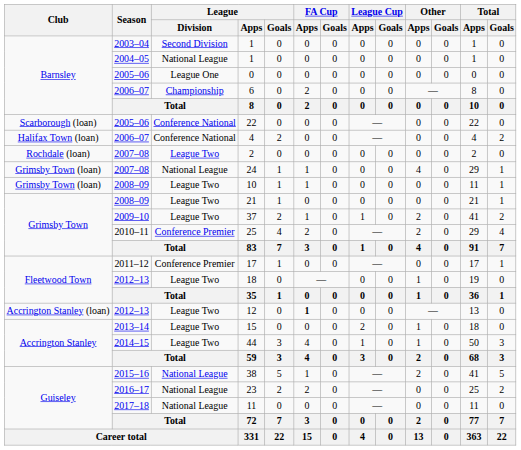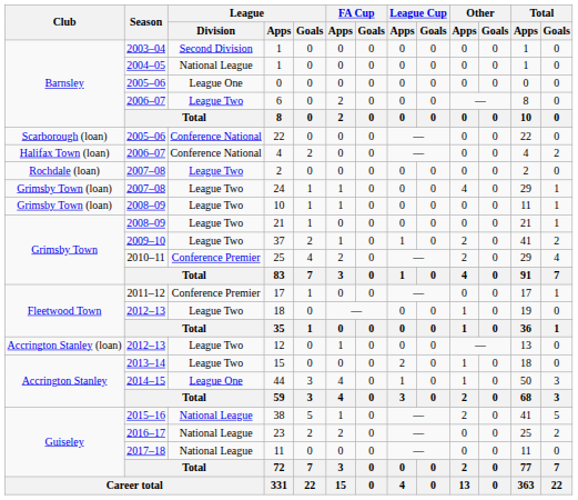 <table class="wikitable" style="text-align:center">
 <tr>
 <th rowspan="2">Club</th>
 <th rowspan="2">Season</th>
 <th colspan="3">League</th>
 <th colspan="2"><a href='#'>FA Cup</a></th>
 <th colspan="2"><a href='#'>League Cup</a></th>
 <th colspan="2">Other</th>
 <th colspan="2">Total</th>
 </tr>
 <tr>
 <th>Division</th>
 <th>Apps</th>
 <th>Goals</th>
 <th>Apps</th>
 <th>Goals</th>
 <th>Apps</th>
 <th>Goals</th>
 <th>Apps</th>
 <th>Goals</th>
 <th>Apps</th>
 <th>Goals</th>
 </tr>
 <tr>
 <td rowspan="5"><a href='#'>Barnsley</a></td>
 <td><a href='#'>2003–04</a></td>
 <td><a href='#'>Second Division</a></td>
 <td>1</td>
 <td>0</td>
 <td>0</td>
 <td>0</td>
 <td>0</td>
 <td>0</td>
 <td>0</td>
 <td>0</td>
 <td>1</td>
 <td>0</td>
 </tr>
 <tr>
 <td><a href='#'>2004–05</a></td>
 <td>National League</td>
 <td>1</td>
 <td>0</td>
 <td>0</td>
 <td>0</td>
 <td>0</td>
 <td>0</td>
 <td>0</td>
 <td>0</td>
 <td>1</td>
 <td>0</td>
 </tr>
 <tr>
 <td><a href='#'>2005–06</a></td>
 <td>League One</td>
 <td>0</td>
 <td>0</td>
 <td>0</td>
 <td>0</td>
 <td>0</td>
 <td>0</td>
 <td>0</td>
 <td>0</td>
 <td>0</td>
 <td>0</td>
 </tr>
 <tr>
 <td><a href='#'>2006–07</a></td>
-<td><a href='#'>Championship</a></td>
+<td><a href='#'>League Two</a></td>
 <td>6</td>
 <td>0</td>
 <td>2</td>
 <td>0</td>
 <td>0</td>
 <td>0</td>
 <td colspan="2">—</td>
 <td>8</td>
 <td>0</td>
 </tr>
 <tr>
 <th colspan="2">Total</th>
 <th>8</th>
 <th>0</th>
 <th>2</th>
 <th>0</th>
 <th>0</th>
 <th>0</th>
 <th>0</th>
 <th>0</th>
 <th>10</th>
 <th>0</th>
 </tr>
 <tr>
 <td><a href='#'>Scarborough</a> (loan)</td>
 <td><a href='#'>2005–06</a></td>
 <td><a href='#'>Conference National</a></td>
 <td>22</td>
 <td>0</td>
 <td>0</td>
 <td>0</td>
 <td colspan="2">—</td>
 <td>0</td>
 <td>0</td>
 <td>22</td>
 <td>0</td>
 </tr>
 <tr>
 <td><a href='#'>Halifax Town</a> (loan)</td>
 <td><a href='#'>2006–07</a></td>
 <td>Conference National</td>
 <td>4</td>
 <td>2</td>
 <td>0</td>
 <td>0</td>
 <td colspan="2">—</td>
 <td>0</td>
 <td>0</td>
 <td>4</td>
 <td>2</td>
 </tr>
 <tr>
 <td><a href='#'>Rochdale</a> (loan)</td>
 <td><a href='#'>2007–08</a></td>
 <td><a href='#'>League Two</a></td>
 <td>2</td>
 <td>0</td>
 <td>0</td>
 <td>0</td>
 <td>0</td>
 <td>0</td>
 <td>0</td>
 <td>0</td>
 <td>2</td>
 <td>0</td>
 </tr>
 <tr>
 <td><a href='#'>Grimsby Town</a> (loan)</td>
 <td><a href='#'>2007–08</a></td>
-<td>National League</td>
+<td>League Two</td>
 <td>24</td>
 <td>1</td>
 <td>1</td>
 <td>0</td>
 <td>0</td>
 <td>0</td>
 <td>4</td>
 <td>0</td>
 <td>29</td>
 <td>1</td>
 </tr>
 <tr>
 <td><a href='#'>Grimsby Town</a> (loan)</td>
 <td><a href='#'>2008–09</a></td>
 <td>League Two</td>
 <td>10</td>
 <td>1</td>
 <td>1</td>
 <td>0</td>
 <td>0</td>
 <td>0</td>
 <td>0</td>
 <td>0</td>
 <td>11</td>
 <td>1</td>
 </tr>
 <tr>
 <td rowspan="4"><a href='#'>Grimsby Town</a></td>
 <td><a href='#'>2008–09</a></td>
 <td>League Two</td>
 <td>21</td>
 <td>1</td>
 <td>0</td>
 <td>0</td>
 <td>0</td>
 <td>0</td>
 <td>0</td>
 <td>0</td>
 <td>21</td>
 <td>1</td>
 </tr>
 <tr>
 <td><a href='#'>2009–10</a></td>
 <td>League Two</td>
 <td>37</td>
 <td>2</td>
 <td>1</td>
 <td>0</td>
 <td>1</td>
 <td>0</td>
 <td>2</td>
 <td>0</td>
 <td>41</td>
 <td>2</td>
 </tr>
 <tr>
 <td>2010–11</td>
 <td><a href='#'>Conference Premier</a></td>
 <td>25</td>
 <td>4</td>
 <td>2</td>
 <td>0</td>
 <td colspan="2">—</td>
 <td>2</td>
 <td>0</td>
 <td>29</td>
 <td>4</td>
 </tr>
 <tr>
 <th colspan="2">Total</th>
 <th>83</th>
 <th>7</th>
 <th>3</th>
 <th>0</th>
 <th>1</th>
 <th>0</th>
 <th>4</th>
 <th>0</th>
 <th>91</th>
 <th>7</th>
 </tr>
 <tr>
 <td rowspan="3"><a href='#'>Fleetwood Town</a></td>
 <td>2011–12</td>
 <td>Conference Premier</td>
 <td>17</td>
 <td>1</td>
 <td>0</td>
 <td>0</td>
 <td colspan="2">—</td>
 <td>0</td>
 <td>0</td>
 <td>17</td>
 <td>1</td>
 </tr>
 <tr>
 <td><a href='#'>2012–13</a></td>
 <td>League Two</td>
 <td>18</td>
 <td>0</td>
 <td colspan="2">—</td>
 <td>0</td>
 <td>0</td>
 <td>1</td>
 <td>0</td>
 <td>19</td>
 <td>0</td>
 </tr>
 <tr>
 <th colspan="2">Total</th>
 <th>35</th>
 <th>1</th>
 <th>0</th>
 <th>0</th>
 <th>0</th>
 <th>0</th>
 <th>1</th>
 <th>0</th>
 <th>36</th>
 <th>1</th>
 </tr>
 <tr>
 <td><a href='#'>Accrington Stanley</a> (loan)</td>
 <td><a href='#'>2012–13</a></td>
 <td>League Two</td>
 <td>12</td>
 <td>0</td>
-<td><strong>1</strong></td>
+<td>1</td>
 <td>0</td>
 <td>0</td>
 <td>0</td>
 <td colspan="2">—</td>
 <td>13</td>
 <td>0</td>
 </tr>
 <tr>
 <td rowspan="3"><a href='#'>Accrington Stanley</a></td>
 <td><a href='#'>2013–14</a></td>
 <td>League Two</td>
 <td>15</td>
 <td>0</td>
 <td>0</td>
 <td>0</td>
 <td>2</td>
 <td>0</td>
 <td>1</td>
 <td>0</td>
 <td>18</td>
 <td>0</td>
 </tr>
 <tr>
 <td><a href='#'>2014–15</a></td>
-<td>League Two</td>
+<td><a href='#'>League One</a></td>
 <td>44</td>
 <td>3</td>
 <td>4</td>
 <td>0</td>
 <td>1</td>
 <td>0</td>
 <td>1</td>
 <td>0</td>
 <td>50</td>
 <td>3</td>
 </tr>
 <tr>
 <th colspan="2">Total</th>
 <th>59</th>
 <th>3</th>
 <th>4</th>
 <th>0</th>
 <th>3</th>
 <th>0</th>
 <th>2</th>
 <th>0</th>
 <th>68</th>
 <th>3</th>
 </tr>
 <tr>
 <td rowspan="4"><a href='#'>Guiseley</a></td>
 <td><a href='#'>2015–16</a></td>
 <td><a href='#'>National League</a></td>
 <td>38</td>
 <td>5</td>
 <td>1</td>
 <td>0</td>
 <td colspan="2">—</td>
 <td>2</td>
 <td>0</td>
 <td>41</td>
 <td>5</td>
 </tr>
 <tr>
 <td><a href='#'>2016–17</a></td>
 <td>National League</td>
 <td>23</td>
 <td>2</td>
 <td>2</td>
 <td>0</td>
 <td colspan="2">—</td>
 <td>0</td>
 <td>0</td>
 <td>25</td>
 <td>2</td>
 </tr>
 <tr>
 <td><a href='#'>2017–18</a></td>
 <td>National League</td>
 <td>11</td>
 <td>0</td>
 <td>0</td>
 <td>0</td>
 <td colspan="2">—</td>
 <td>0</td>
 <td>0</td>
 <td>11</td>
 <td>0</td>
 </tr>
 <tr>
 <th colspan="2">Total</th>
 <th>72</th>
 <th>7</th>
 <th>3</th>
 <th>0</th>
 <th>0</th>
 <th>0</th>
 <th>2</th>
 <th>0</th>
 <th>77</th>
 <th>7</th>
 </tr>
 <tr>
 <th colspan="3">Career total</th>
 <th>331</th>
 <th>22</th>
 <th>15</th>
 <th>0</th>
 <th>4</th>
 <th>0</th>
 <th>13</th>
 <th>0</th>
 <th>363</th>
 <th>22</th>
 </tr>
 </table>
